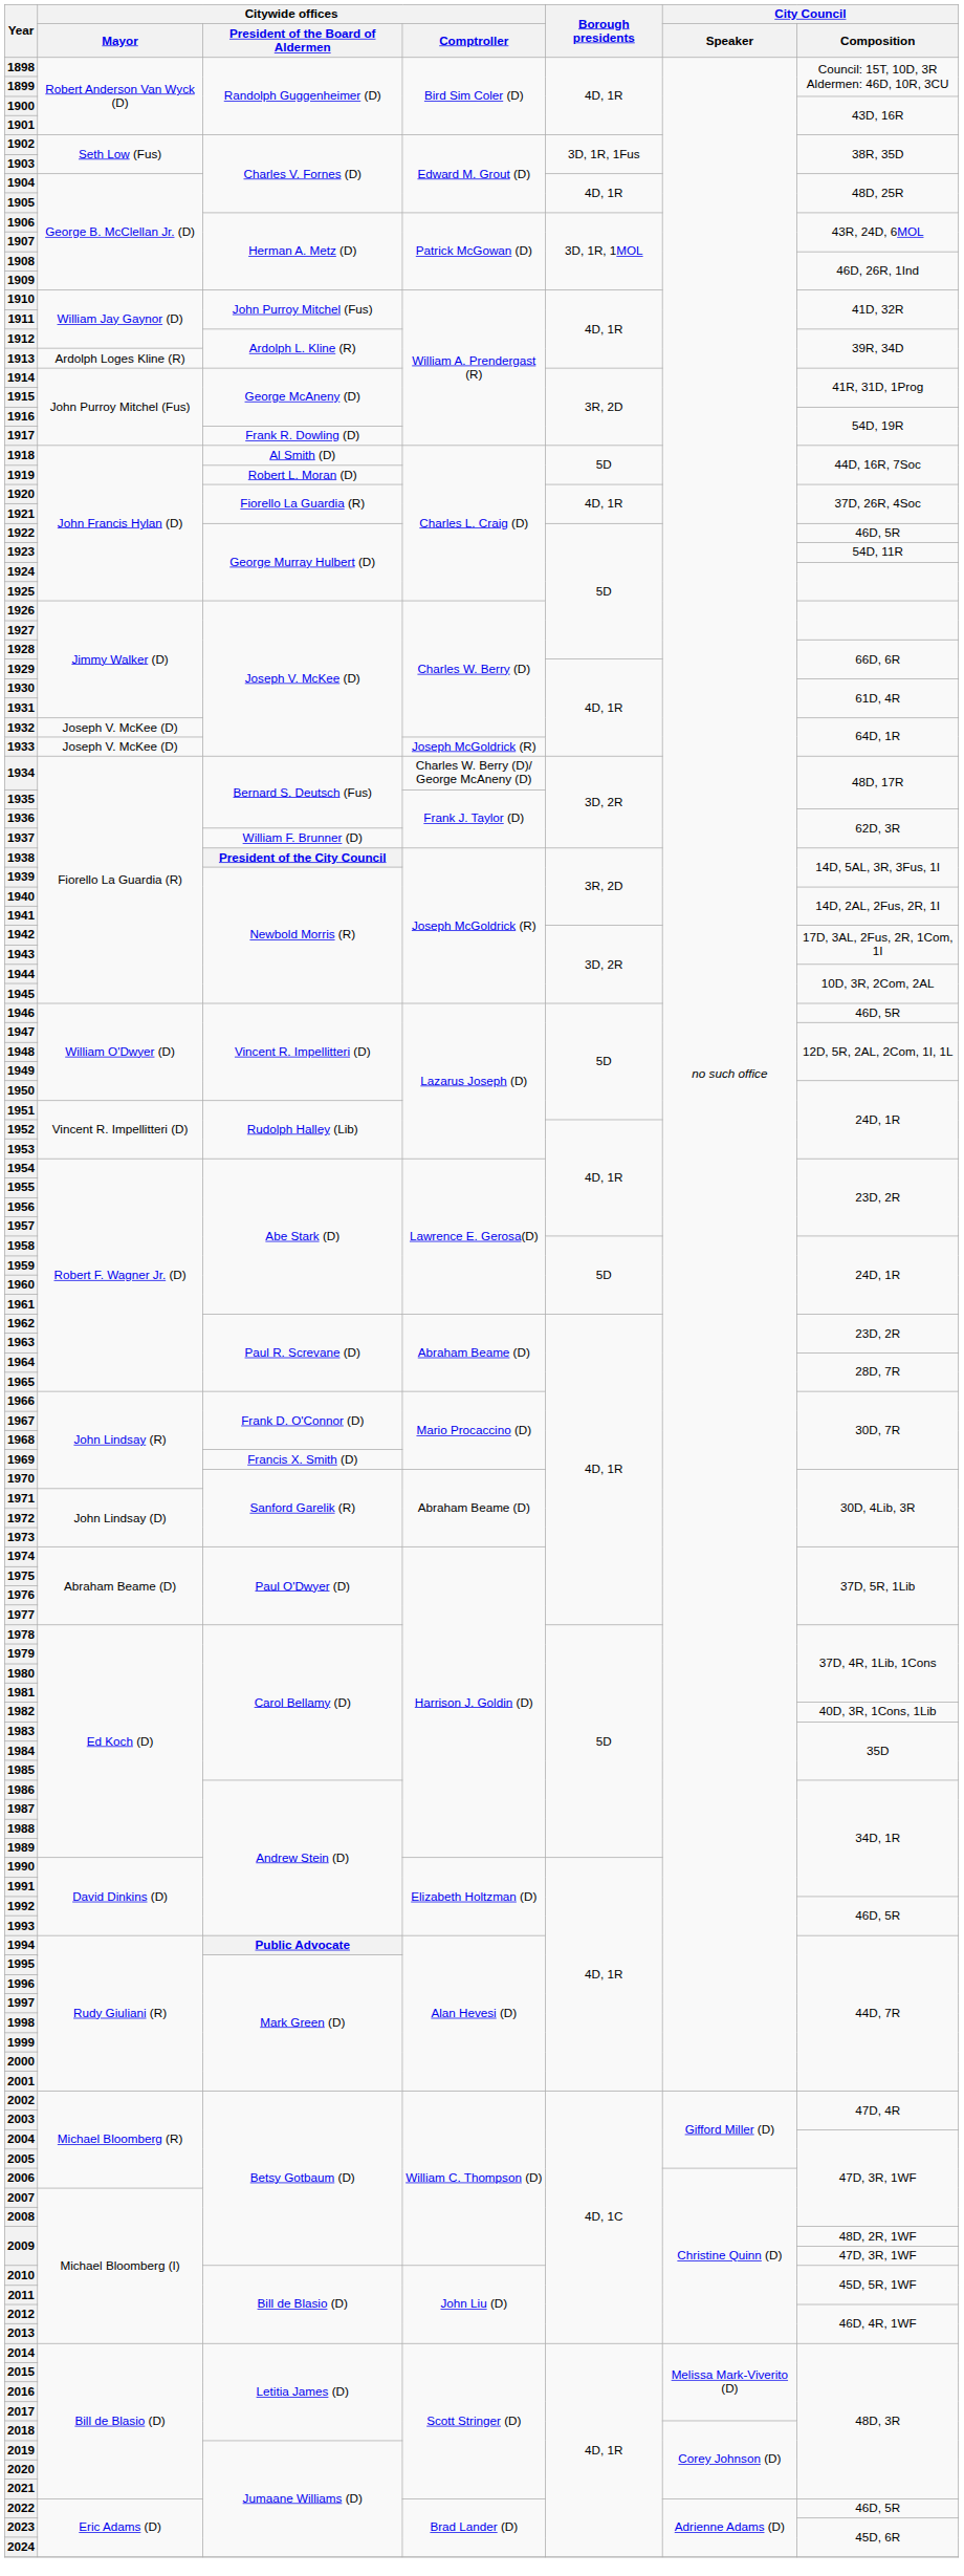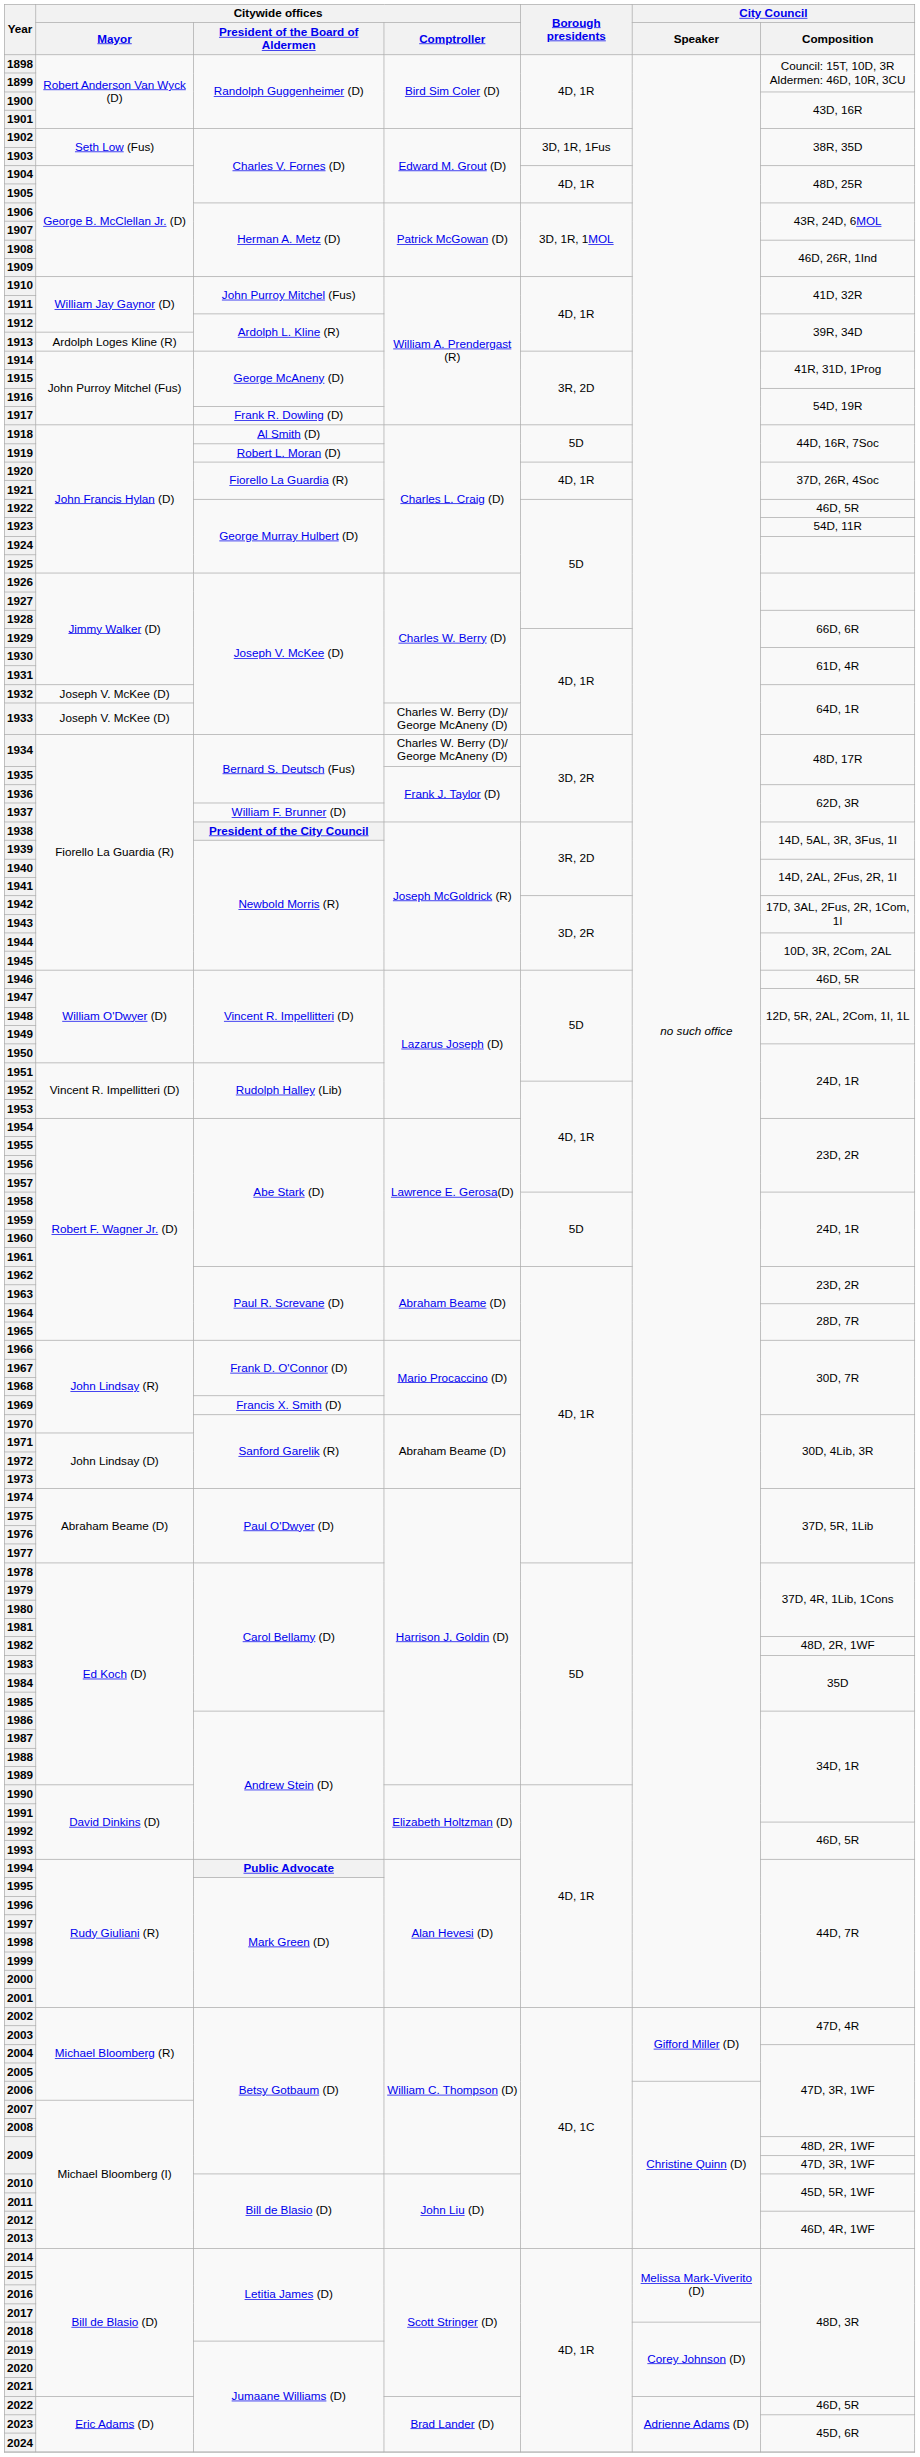 <table class="wikitable sortable sticky-header-multi" style="text-align:center;">
 <tr>
 <th rowspan=2 class=unsortable>Year</th>
 <th colspan=3>Citywide offices</th>
 <th rowspan=2 class=unsortable><a href='#'>Borough presidents</a></th>
 <th colspan="2"><a href='#'>City Council</a></th>
 </tr>
 <tr>
 <th class=unsortable><a href='#'>Mayor</a></th>
 <th class=unsortable><a href='#'>President of the Board of Aldermen</a></th>
 <th class=unsortable><a href='#'>Comptroller</a></th>
 <th class=unsortable>Speaker</th>
 <th class=unsortable>Composition</th>
 </tr>
 <tr>
 <th>1898</th>
 <td rowspan=4 ><a href='#'>Robert Anderson Van Wyck</a> (D)</td>
 <td rowspan=4 ><a href='#'>Randolph Guggenheimer</a> (D)</td>
 <td rowspan=4 ><a href='#'>Bird Sim Coler</a> (D)</td>
 <td rowspan=4 >4D, 1R</td>
 <td rowspan=106><em>no such office</em></td>
 <td rowspan="2" >Council: 15T, 10D, 3R<br>Aldermen: 46D, 10R, 3CU</td>
 </tr>
 <tr>
 <th>1899</th>
 </tr>
 <tr>
 <th>1900</th>
 <td rowspan="2" >43D, 16R</td>
 </tr>
 <tr>
 <th>1901</th>
 </tr>
 <tr>
 <th>1902</th>
 <td rowspan=2 ><a href='#'>Seth Low</a> (Fus)</td>
 <td rowspan=4 ><a href='#'>Charles V. Fornes</a> (D)</td>
 <td rowspan=4 ><a href='#'>Edward M. Grout</a> (D)</td>
 <td rowspan=2 >3D, 1R, 1Fus</td>
 <td rowspan="2" >38R, 35D</td>
 </tr>
 <tr>
 <th>1903</th>
 </tr>
 <tr>
 <th>1904</th>
 <td rowspan=6 ><a href='#'>George B. McClellan Jr.</a> (D)</td>
 <td rowspan=2 >4D, 1R</td>
 <td rowspan="2" >48D, 25R</td>
 </tr>
 <tr>
 <th>1905</th>
 </tr>
 <tr>
 <th>1906</th>
 <td rowspan=4 ><a href='#'>Herman A. Metz</a> (D)</td>
 <td rowspan=4 ><a href='#'>Patrick McGowan</a> (D)</td>
 <td rowspan=4 >3D, 1R, 1<a href='#'>MOL</a></td>
 <td rowspan="2" >43R, 24D, 6<a href='#'>MOL</a></td>
 </tr>
 <tr>
 <th>1907</th>
 </tr>
 <tr>
 <th>1908</th>
 <td rowspan="2" >46D, 26R, 1Ind</td>
 </tr>
 <tr>
 <th>1909</th>
 </tr>
 <tr>
 <th>1910</th>
 <td rowspan=3 ><a href='#'>William Jay Gaynor</a> (D)</td>
 <td rowspan=2 ><a href='#'>John Purroy Mitchel</a> (Fus)</td>
 <td rowspan=8 ><a href='#'>William A. Prendergast</a> (R)</td>
 <td rowspan=4 >4D, 1R</td>
 <td rowspan="2" >41D, 32R</td>
 </tr>
 <tr>
 <th>1911</th>
 </tr>
 <tr>
 <th>1912</th>
 <td rowspan=2 ><a href='#'>Ardolph L. Kline</a> (R)</td>
 <td rowspan="2" >39R, 34D</td>
 </tr>
 <tr>
 <th>1913</th>
 <td>Ardolph Loges Kline (R)</td>
 </tr>
 <tr>
 <th>1914</th>
 <td rowspan=4 >John Purroy Mitchel (Fus)</td>
 <td rowspan=3 ><a href='#'>George McAneny</a> (D)</td>
 <td rowspan=4 >3R, 2D</td>
 <td rowspan="2" >41R, 31D, 1Prog</td>
 </tr>
 <tr>
 <th>1915</th>
 </tr>
 <tr>
 <th>1916</th>
 <td rowspan="2" >54D, 19R</td>
 </tr>
 <tr>
 <th>1917</th>
 <td><a href='#'>Frank R. Dowling</a> (D)</td>
 </tr>
 <tr>
 <th>1918</th>
 <td rowspan=8 ><a href='#'>John Francis Hylan</a> (D)</td>
 <td><a href='#'>Al Smith</a> (D)</td>
 <td rowspan=8 ><a href='#'>Charles L. Craig</a> (D)</td>
 <td rowspan=2 >5D</td>
 <td rowspan="2" >44D, 16R, 7Soc</td>
 </tr>
 <tr>
 <th>1919</th>
 <td><a href='#'>Robert L. Moran</a> (D)</td>
 </tr>
 <tr>
 <th>1920</th>
 <td rowspan=2 ><a href='#'>Fiorello La Guardia</a> (R)</td>
 <td rowspan=2 >4D, 1R</td>
 <td rowspan="2" >37D, 26R, 4Soc</td>
 </tr>
 <tr>
 <th>1921</th>
 </tr>
 <tr>
 <th>1922</th>
 <td rowspan=4 ><a href='#'>George Murray Hulbert</a> (D)</td>
 <td rowspan=7 >5D</td>
 <td rowspan=1 >46D, 5R</td>
 </tr>
 <tr>
 <th>1923</th>
 <td>54D, 11R</td>
 </tr>
 <tr>
 <th>1924</th>
 <td rowspan="2"></td>
 </tr>
 <tr>
 <th>1925</th>
 </tr>
 <tr>
 <th>1926</th>
 <td rowspan=6 ><a href='#'>Jimmy Walker</a> (D)</td>
 <td rowspan=8 ><a href='#'>Joseph V. McKee</a> (D)</td>
 <td rowspan=7 ><a href='#'>Charles W. Berry</a> (D)</td>
 <td rowspan="2"></td>
 </tr>
 <tr>
 <th>1927</th>
 </tr>
 <tr>
 <th>1928</th>
 <td rowspan="2" >66D, 6R</td>
 </tr>
 <tr>
 <th>1929</th>
 <td rowspan=5 >4D, 1R</td>
 </tr>
 <tr>
 <th>1930</th>
 <td rowspan="2" >61D, 4R</td>
 </tr>
 <tr>
 <th>1931</th>
 </tr>
 <tr>
 <th>1932</th>
 <td>Joseph V. McKee (D)</td>
 <td rowspan="2" >64D, 1R</td>
 </tr>
 <tr>
 <th>1933</th>
 <td>Joseph V. McKee (D)</td>
-<td><a href='#'>Joseph McGoldrick</a> (R)</td>
+<td>Charles W. Berry (D)/<br>George McAneny (D)</td>
 </tr>
 <tr>
 <th>1934</th>
 <td rowspan=13 >Fiorello La Guardia (R)</td>
 <td rowspan=3 ><a href='#'>Bernard S. Deutsch</a> (Fus)</td>
 <td>Charles W. Berry (D)/<br>George McAneny (D)</td>
 <td rowspan=4 >3D, 2R</td>
 <td rowspan="2" >48D, 17R</td>
 </tr>
 <tr>
 <th>1935</th>
 <td rowspan=3 ><a href='#'>Frank J. Taylor</a> (D)</td>
 </tr>
 <tr>
 <th>1936</th>
 <td rowspan="2" >62D, 3R</td>
 </tr>
 <tr>
 <th>1937</th>
 <td><a href='#'>William F. Brunner</a> (D)</td>
 </tr>
 <tr>
 <th rowspan=2>1938</th>
 <th><a href='#'>President of the City Council</a></th>
 <td rowspan=9 ><a href='#'>Joseph McGoldrick</a> (R)</td>
 <td rowspan=5 >3R, 2D</td>
 <td rowspan="3" >14D, 5AL, 3R, 3Fus, 1I</td>
 </tr>
 <tr>
 <td rowspan=8 ><a href='#'>Newbold Morris</a> (R)</td>
 </tr>
 <tr>
 <th>1939</th>
 </tr>
 <tr>
 <th>1940</th>
 <td rowspan="2" >14D, 2AL, 2Fus, 2R, 1I</td>
 </tr>
 <tr>
 <th>1941</th>
 </tr>
 <tr>
 <th>1942</th>
 <td rowspan=4 >3D, 2R</td>
 <td rowspan="2" >17D, 3AL, 2Fus, 2R, 1Com, 1I</td>
 </tr>
 <tr>
 <th>1943</th>
 </tr>
 <tr>
 <th>1944</th>
 <td rowspan="2" >10D, 3R, 2Com, 2AL</td>
 </tr>
 <tr>
 <th>1945</th>
 </tr>
 <tr>
 <th>1946</th>
 <td rowspan=5 ><a href='#'>William O'Dwyer</a> (D)</td>
 <td rowspan=5 ><a href='#'>Vincent R. Impellitteri</a> (D)</td>
 <td rowspan=8 ><a href='#'>Lazarus Joseph</a> (D)</td>
 <td rowspan=6 >5D</td>
 <td rowspan=1 >46D, 5R</td>
 </tr>
 <tr>
 <th>1947</th>
 <td rowspan="3" >12D, 5R, 2AL, 2Com, 1I, 1L</td>
 </tr>
 <tr>
 <th>1948</th>
 </tr>
 <tr>
 <th>1949</th>
 </tr>
 <tr>
 <th>1950</th>
 <td rowspan="4" >24D, 1R</td>
 </tr>
 <tr>
 <th>1951</th>
 <td rowspan=3 >Vincent R. Impellitteri (D)</td>
 <td rowspan=3 ><a href='#'>Rudolph Halley</a> (Lib)</td>
 </tr>
 <tr>
 <th>1952</th>
 <td rowspan=6 >4D, 1R</td>
 </tr>
 <tr>
 <th>1953</th>
 </tr>
 <tr>
 <th>1954</th>
 <td rowspan=12 ><a href='#'>Robert F. Wagner Jr.</a> (D)</td>
 <td rowspan=8 ><a href='#'>Abe Stark</a> (D)</td>
 <td rowspan=8 ><a href='#'>Lawrence E. Gerosa</a>(D)</td>
 <td rowspan="4" >23D, 2R</td>
 </tr>
 <tr>
 <th>1955</th>
 </tr>
 <tr>
 <th>1956</th>
 </tr>
 <tr>
 <th>1957</th>
 </tr>
 <tr>
 <th>1958</th>
 <td rowspan=4 >5D</td>
 <td rowspan="4" >24D, 1R</td>
 </tr>
 <tr>
 <th>1959</th>
 </tr>
 <tr>
 <th>1960</th>
 </tr>
 <tr>
 <th>1961</th>
 </tr>
 <tr>
 <th>1962</th>
 <td rowspan=4 ><a href='#'>Paul R. Screvane</a> (D)</td>
 <td rowspan=4 ><a href='#'>Abraham Beame</a> (D)</td>
 <td rowspan=16 >4D, 1R</td>
 <td rowspan="2" >23D, 2R</td>
 </tr>
 <tr>
 <th>1963</th>
 </tr>
 <tr>
 <th>1964</th>
 <td rowspan="2" >28D, 7R</td>
 </tr>
 <tr>
 <th>1965</th>
 </tr>
 <tr>
 <th>1966</th>
 <td rowspan=5 ><a href='#'>John Lindsay</a> (R)</td>
 <td rowspan=3 ><a href='#'>Frank D. O'Connor</a> (D)</td>
 <td rowspan=4 ><a href='#'>Mario Procaccino</a> (D)</td>
 <td rowspan="4" >30D, 7R</td>
 </tr>
 <tr>
 <th>1967</th>
 </tr>
 <tr>
 <th>1968</th>
 </tr>
 <tr>
 <th>1969</th>
 <td><a href='#'>Francis X. Smith</a> (D)</td>
 </tr>
 <tr>
 <th>1970</th>
 <td rowspan=4 ><a href='#'>Sanford Garelik</a> (R)</td>
 <td rowspan=4 >Abraham Beame (D)</td>
 <td rowspan="4" >30D, 4Lib, 3R</td>
 </tr>
 <tr>
 <th>1971</th>
 <td rowspan=3 >John Lindsay (D)</td>
 </tr>
 <tr>
 <th>1972</th>
 </tr>
 <tr>
 <th>1973</th>
 </tr>
 <tr>
 <th>1974</th>
 <td rowspan=4 >Abraham Beame (D)</td>
 <td rowspan=4 ><a href='#'>Paul O'Dwyer</a> (D)</td>
 <td rowspan=16 ><a href='#'>Harrison J. Goldin</a> (D)</td>
 <td rowspan="4" >37D, 5R, 1Lib</td>
 </tr>
 <tr>
 <th>1975</th>
 </tr>
 <tr>
 <th>1976</th>
 </tr>
 <tr>
 <th>1977</th>
 </tr>
 <tr>
 <th>1978</th>
 <td rowspan=12 ><a href='#'>Ed Koch</a> (D)</td>
 <td rowspan=8 ><a href='#'>Carol Bellamy</a> (D)</td>
 <td rowspan=12 >5D</td>
 <td rowspan="4" >37D, 4R, 1Lib, 1Cons</td>
 </tr>
 <tr>
 <th>1979</th>
 </tr>
 <tr>
 <th>1980</th>
 </tr>
 <tr>
 <th>1981</th>
 </tr>
 <tr>
 <th>1982</th>
-<td>40D, 3R, 1Cons, 1Lib</td>
+<td>48D, 2R, 1WF</td>
 </tr>
 <tr>
 <th>1983</th>
 <td rowspan="3" >35D</td>
 </tr>
 <tr>
 <th>1984</th>
 </tr>
 <tr>
 <th>1985</th>
 </tr>
 <tr>
 <th>1986</th>
 <td rowspan=8 ><a href='#'>Andrew Stein</a> (D)</td>
 <td rowspan="6" >34D, 1R</td>
 </tr>
 <tr>
 <th>1987</th>
 </tr>
 <tr>
 <th>1988</th>
 </tr>
 <tr>
 <th>1989</th>
 </tr>
 <tr>
 <th>1990</th>
 <td rowspan=4 ><a href='#'>David Dinkins</a> (D)</td>
 <td rowspan=4 ><a href='#'>Elizabeth Holtzman</a> (D)</td>
 <td rowspan=13 >4D, 1R</td>
 </tr>
 <tr>
 <th>1991</th>
 </tr>
 <tr>
 <th>1992</th>
 <td rowspan="2" >46D, 5R</td>
 </tr>
 <tr>
 <th>1993</th>
 </tr>
 <tr>
 <th rowspan=2>1994</th>
 <td rowspan=9 ><a href='#'>Rudy Giuliani</a> (R)</td>
 <th><a href='#'>Public Advocate</a></th>
 <td rowspan=9 ><a href='#'>Alan Hevesi</a> (D)</td>
 <td rowspan="9" >44D, 7R</td>
 </tr>
 <tr>
 <td rowspan=8 ><a href='#'>Mark Green</a> (D)</td>
 </tr>
 <tr>
 <th>1995</th>
 </tr>
 <tr>
 <th>1996</th>
 </tr>
 <tr>
 <th>1997</th>
 </tr>
 <tr>
 <th>1998</th>
 </tr>
 <tr>
 <th>1999</th>
 </tr>
 <tr>
 <th>2000</th>
 </tr>
 <tr>
 <th>2001</th>
 </tr>
 <tr>
 <th>2002</th>
 <td rowspan=5 ><a href='#'>Michael Bloomberg</a> (R)</td>
 <td rowspan="9" ><a href='#'>Betsy Gotbaum</a> (D)</td>
 <td rowspan="9" ><a href='#'>William C. Thompson</a> (D)</td>
 <td rowspan="13" >4D, 1C</td>
 <td rowspan=4 ><a href='#'>Gifford Miller</a> (D)</td>
 <td rowspan="2" >47D, 4R</td>
 </tr>
 <tr>
 <th>2003</th>
 </tr>
 <tr>
 <th>2004</th>
 <td rowspan="5" >47D, 3R, 1WF</td>
 </tr>
 <tr>
 <th>2005</th>
 </tr>
 <tr>
 <th>2006</th>
 <td rowspan="9" ><a href='#'>Christine Quinn</a> (D)</td>
 </tr>
 <tr>
 <th>2007</th>
 <td rowspan="8" >Michael Bloomberg (I)</td>
 </tr>
 <tr>
 <th>2008</th>
 </tr>
 <tr>
 <th rowspan="2">2009</th>
 <td>48D, 2R, 1WF</td>
 </tr>
 <tr>
 <td>47D, 3R, 1WF</td>
 </tr>
 <tr>
 <th>2010</th>
 <td rowspan="4" ><a href='#'>Bill de Blasio</a> (D)</td>
 <td rowspan="4" ><a href='#'>John Liu</a> (D)</td>
 <td rowspan="2" >45D, 5R, 1WF</td>
 </tr>
 <tr>
 <th>2011</th>
 </tr>
 <tr>
 <th>2012</th>
 <td rowspan=2 >46D, 4R, 1WF</td>
 </tr>
 <tr>
 <th>2013</th>
 </tr>
 <tr>
 <th>2014</th>
 <td rowspan=8 ><a href='#'>Bill de Blasio</a> (D)</td>
 <td rowspan=5 ><a href='#'>Letitia James</a> (D)</td>
 <td rowspan=8 ><a href='#'>Scott Stringer</a> (D)</td>
 <td rowspan=11 >4D, 1R</td>
 <td rowspan=4 ><a href='#'>Melissa Mark-Viverito</a> (D)</td>
 <td rowspan=8 >48D, 3R</td>
 </tr>
 <tr>
 <th>2015</th>
 </tr>
 <tr>
 <th>2016</th>
 </tr>
 <tr>
 <th>2017</th>
 </tr>
 <tr>
 <th>2018</th>
 <td rowspan=4 ><a href='#'>Corey Johnson</a> (D)</td>
 </tr>
 <tr>
 <th>2019</th>
 <td rowspan=6 ><a href='#'>Jumaane Williams</a> (D)</td>
 </tr>
 <tr>
 <th>2020</th>
 </tr>
 <tr>
 <th>2021</th>
 </tr>
 <tr>
 <th>2022</th>
 <td rowspan=3 ><a href='#'>Eric Adams</a> (D)</td>
 <td rowspan=3 ><a href='#'>Brad Lander</a> (D)</td>
 <td rowspan=3 ><a href='#'>Adrienne Adams</a> (D)</td>
 <td rowspan=1 >46D, 5R</td>
 </tr>
 <tr>
 <th>2023</th>
 <td rowspan=2 >45D, 6R</td>
 </tr>
 <tr>
 <th>2024</th>
 </tr>
 <tr>
 </tr>
 </table>
